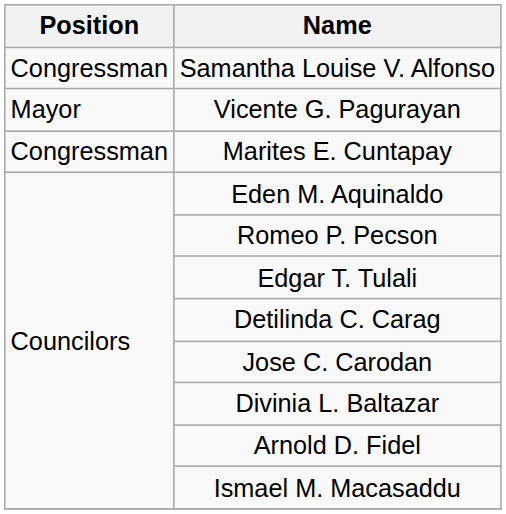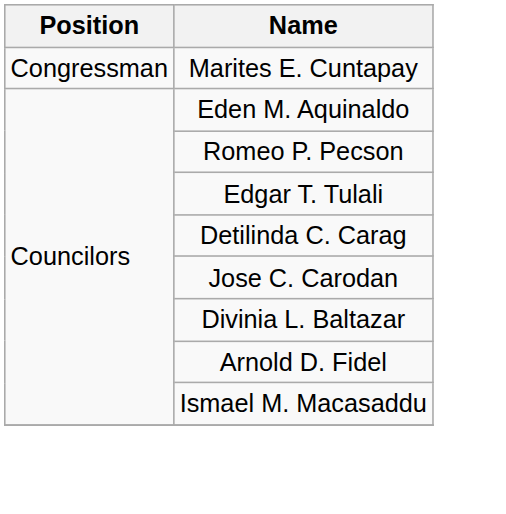 <table class="wikitable" style="line-height:1.20em; font-size:100%;">
 <tr>
 <th>Position</th>
 <th>Name</th>
-</tr>
-<tr>
-<td>Congressman</td>
-<td style="text-align:center;">Samantha Louise V. Alfonso</td>
-</tr>
-<tr>
-<td>Mayor</td>
-<td style="text-align:center;">Vicente G. Pagurayan</td>
 </tr>
 <tr>
 <td>Congressman</td>
 <td style="text-align:center;">Marites E. Cuntapay</td>
 </tr>
 <tr>
 <td rowspan=8>Councilors</td>
 <td style="text-align:center;">Eden M. Aquinaldo</td>
 </tr>
 <tr>
 <td style="text-align:center;">Romeo P. Pecson</td>
 </tr>
 <tr>
 <td style="text-align:center;">Edgar T. Tulali</td>
 </tr>
 <tr>
 <td style="text-align:center;">Detilinda C. Carag</td>
 </tr>
 <tr>
 <td style="text-align:center;">Jose C. Carodan</td>
 </tr>
 <tr>
 <td style="text-align:center;">Divinia L. Baltazar</td>
 </tr>
 <tr>
 <td style="text-align:center;">Arnold D. Fidel</td>
 </tr>
 <tr>
 <td style="text-align:center;">Ismael M. Macasaddu</td>
 </tr>
 <tr>
 </tr>
 </table>
